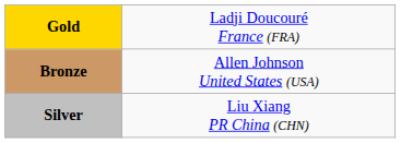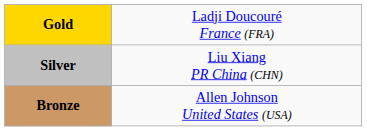 <table class="wikitable" style=" text-align:center; font-size:110%;" width="35%">
 <tr>
 <td bgcolor="gold"><strong>Gold</strong></td>
 <td> <a href='#'>Ladji Doucouré</a><br><em><a href='#'>France</a> <small>(FRA)</small></em></td>
 </tr>
 <tr>
+<td bgcolor="silver"><strong>Silver</strong></td>
+<td> <a href='#'>Liu Xiang</a><br><em><a href='#'>PR China</a> <small>(CHN)</small></em></td>
+</tr>
+<tr>
 <td bgcolor="CC9966"><strong>Bronze</strong></td>
 <td> <a href='#'>Allen Johnson</a><br><em><a href='#'>United States</a> <small>(USA)</small></em></td>
 </tr>
-<tr>
-<td bgcolor="silver"><strong>Silver</strong></td>
-<td> <a href='#'>Liu Xiang</a><br><em><a href='#'>PR China</a> <small>(CHN)</small></em></td>
-</tr>
 </table>
